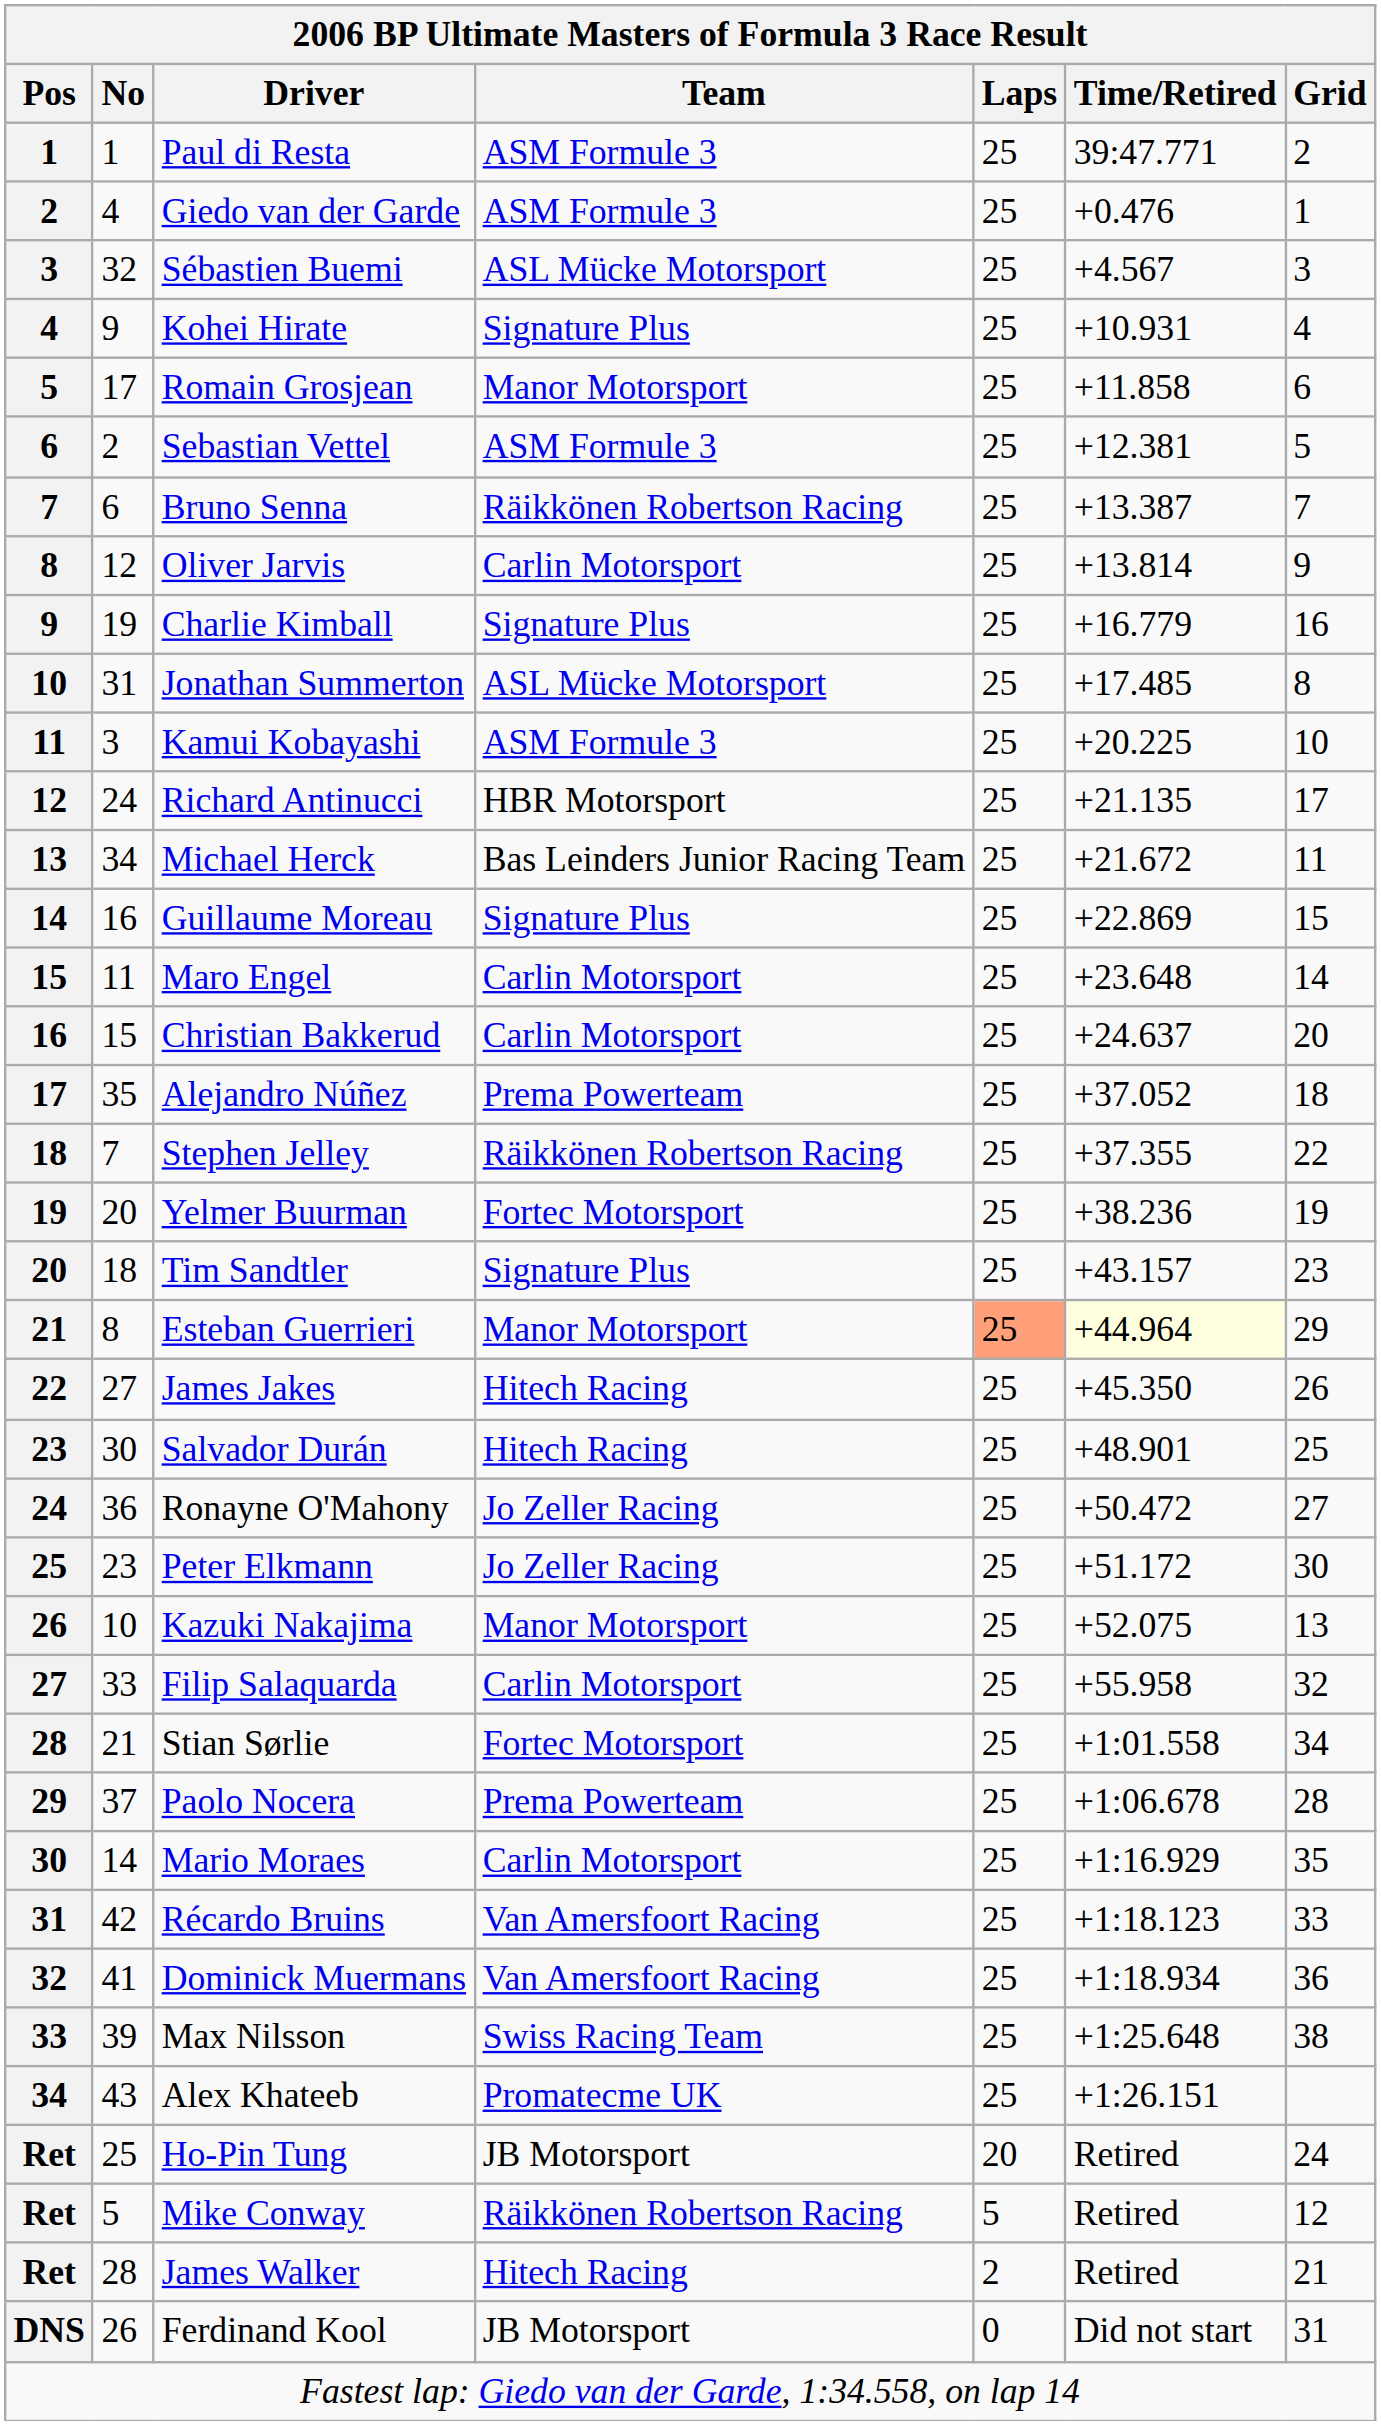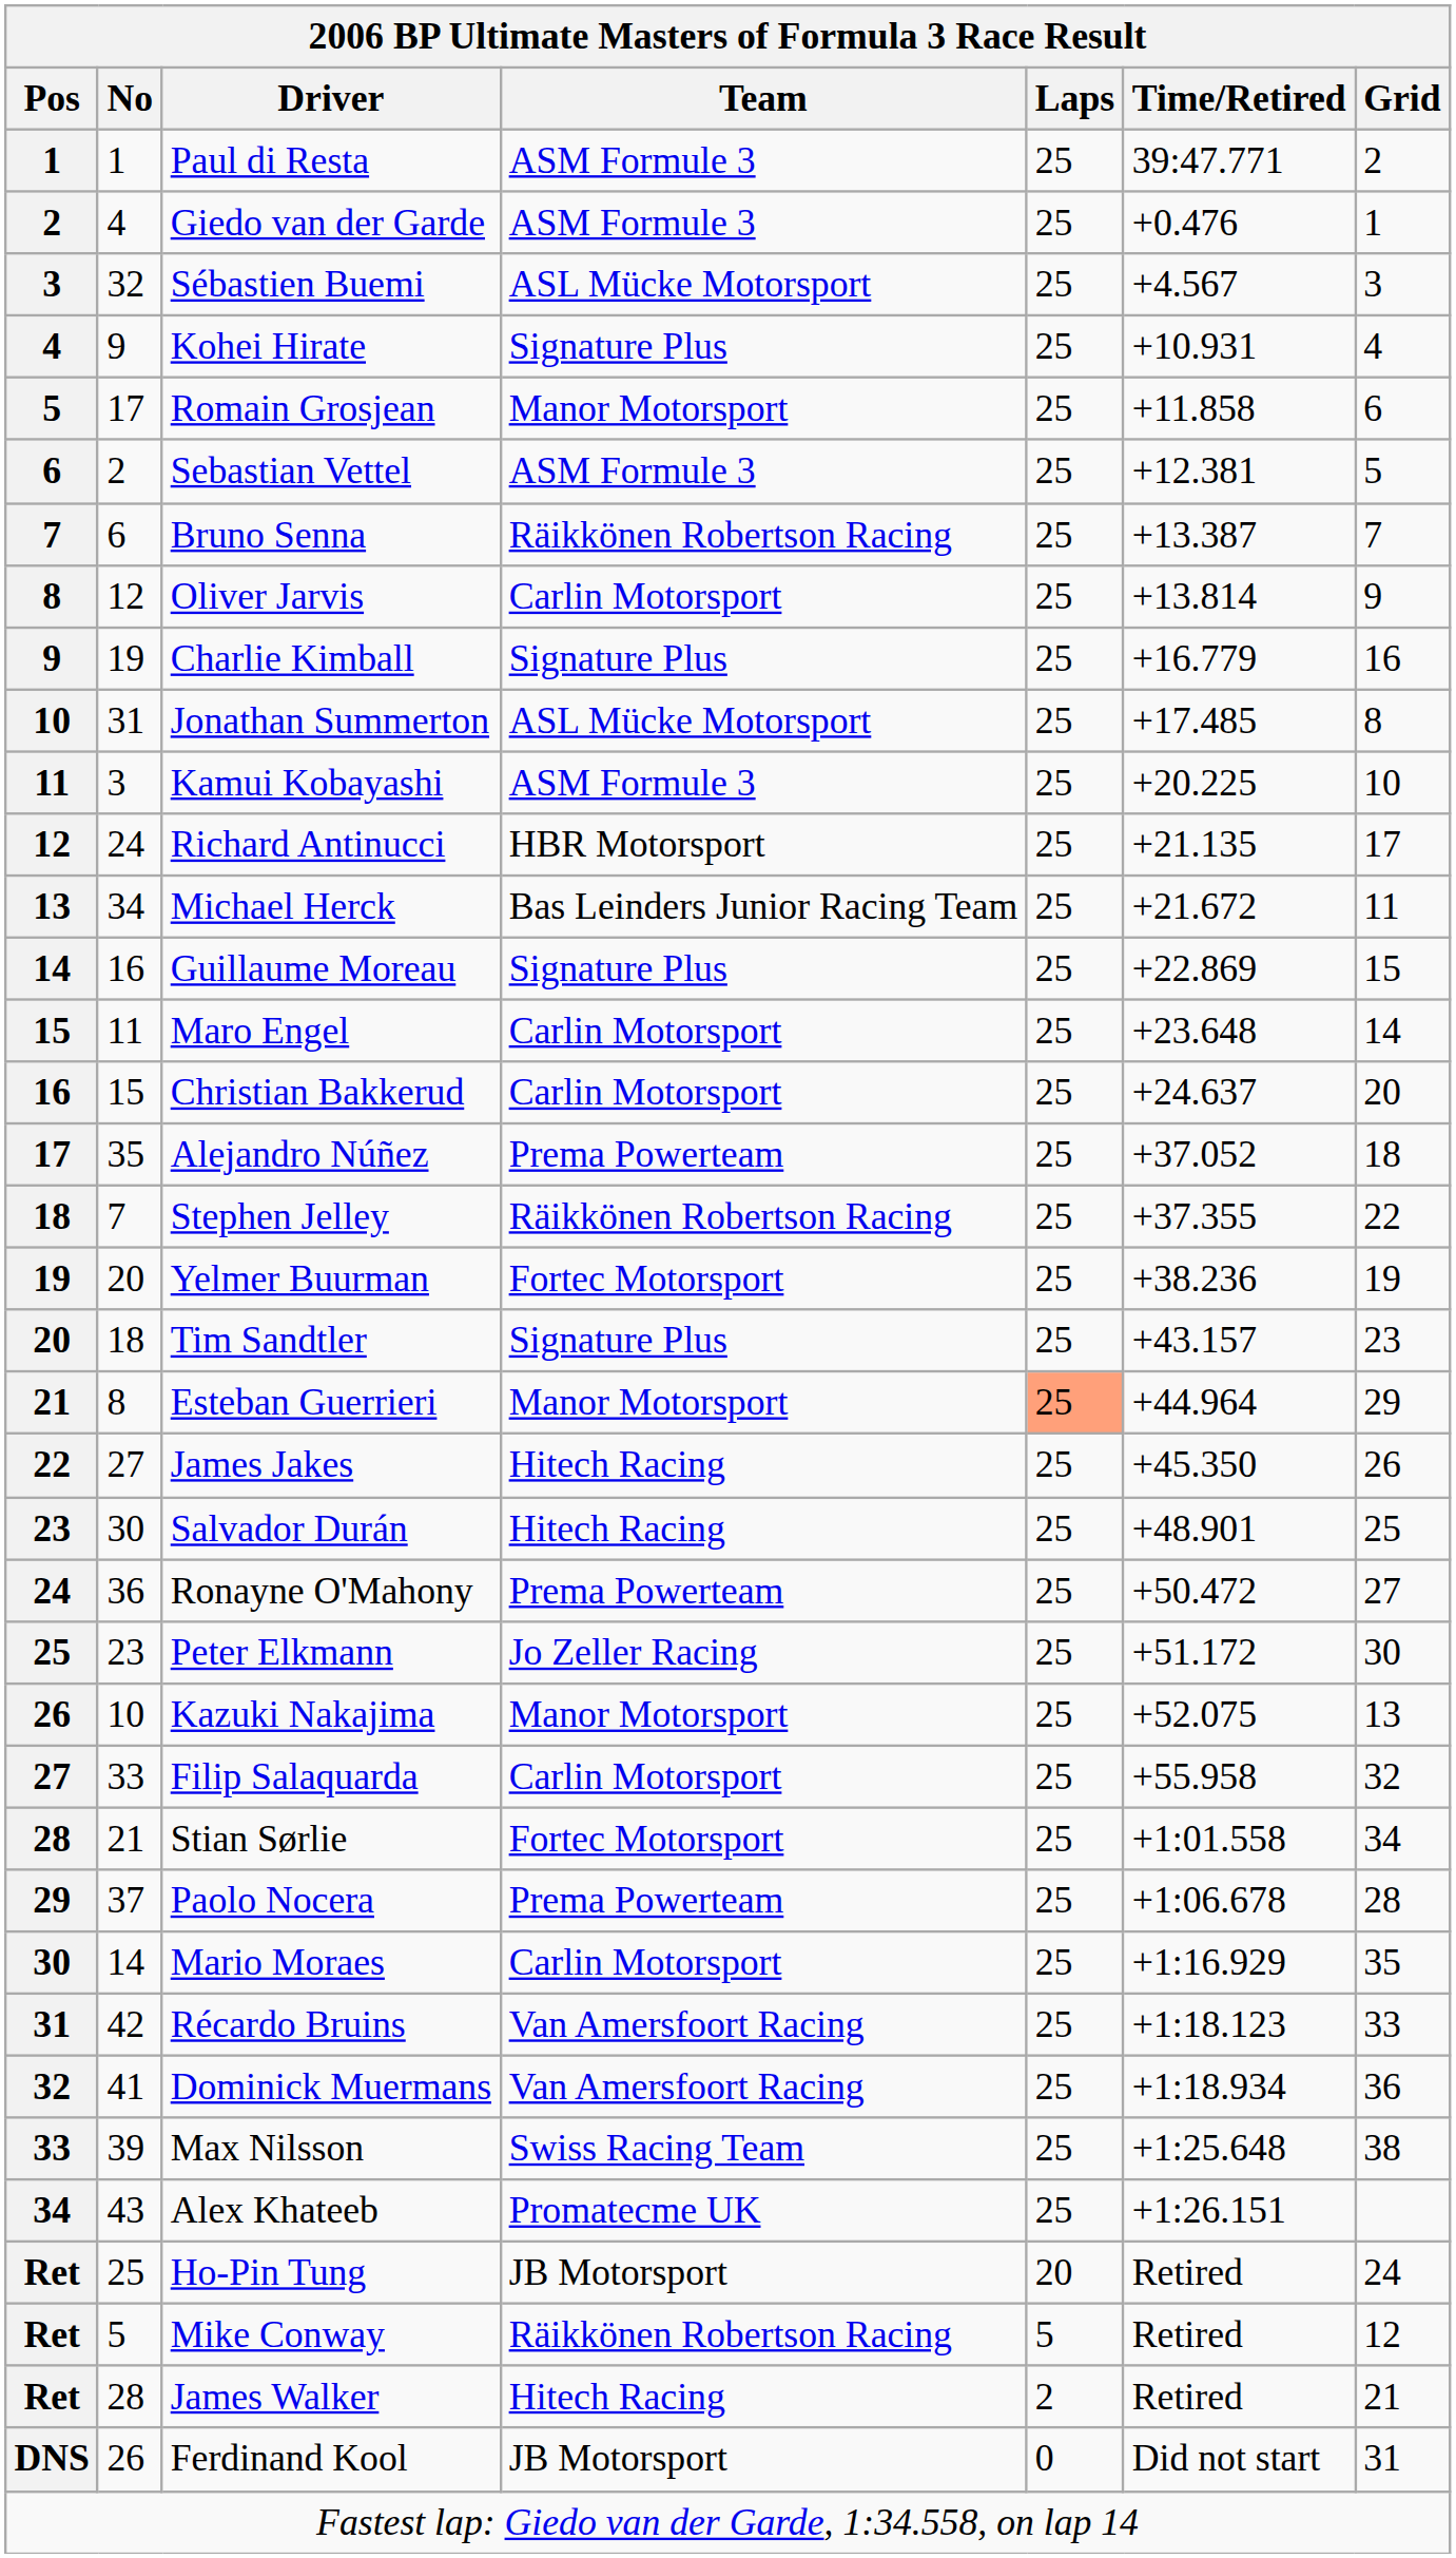 <table class="wikitable" style="font-size:95%">
 <tr>
 <th colspan=7>2006 BP Ultimate Masters of Formula 3 Race Result</th>
 </tr>
 <tr>
 <th>Pos</th>
 <th>No</th>
 <th>Driver</th>
 <th>Team</th>
 <th>Laps</th>
 <th>Time/Retired</th>
 <th>Grid</th>
 </tr>
 <tr>
 <th>1</th>
 <td>1</td>
 <td> <a href='#'>Paul di Resta</a></td>
 <td><a href='#'>ASM Formule 3</a></td>
 <td>25</td>
 <td>39:47.771</td>
 <td>2</td>
 </tr>
 <tr>
 <th>2</th>
 <td>4</td>
 <td> <a href='#'>Giedo van der Garde</a></td>
 <td><a href='#'>ASM Formule 3</a></td>
 <td>25</td>
 <td>+0.476</td>
 <td>1</td>
 </tr>
 <tr>
 <th>3</th>
 <td>32</td>
 <td> <a href='#'>Sébastien Buemi</a></td>
 <td><a href='#'>ASL Mücke Motorsport</a></td>
 <td>25</td>
 <td>+4.567</td>
 <td>3</td>
 </tr>
 <tr>
 <th>4</th>
 <td>9</td>
 <td> <a href='#'>Kohei Hirate</a></td>
 <td><a href='#'>Signature Plus</a></td>
 <td>25</td>
 <td>+10.931</td>
 <td>4</td>
 </tr>
 <tr>
 <th>5</th>
 <td>17</td>
 <td> <a href='#'>Romain Grosjean</a></td>
 <td><a href='#'>Manor Motorsport</a></td>
 <td>25</td>
 <td>+11.858</td>
 <td>6</td>
 </tr>
 <tr>
 <th>6</th>
 <td>2</td>
 <td> <a href='#'>Sebastian Vettel</a></td>
 <td><a href='#'>ASM Formule 3</a></td>
 <td>25</td>
 <td>+12.381</td>
 <td>5</td>
 </tr>
 <tr>
 <th>7</th>
 <td>6</td>
 <td> <a href='#'>Bruno Senna</a></td>
 <td><a href='#'>Räikkönen Robertson Racing</a></td>
 <td>25</td>
 <td>+13.387</td>
 <td>7</td>
 </tr>
 <tr>
 <th>8</th>
 <td>12</td>
 <td> <a href='#'>Oliver Jarvis</a></td>
 <td><a href='#'>Carlin Motorsport</a></td>
 <td>25</td>
 <td>+13.814</td>
 <td>9</td>
 </tr>
 <tr>
 <th>9</th>
 <td>19</td>
 <td> <a href='#'>Charlie Kimball</a></td>
 <td><a href='#'>Signature Plus</a></td>
 <td>25</td>
 <td>+16.779</td>
 <td>16</td>
 </tr>
 <tr>
 <th>10</th>
 <td>31</td>
 <td> <a href='#'>Jonathan Summerton</a></td>
 <td><a href='#'>ASL Mücke Motorsport</a></td>
 <td>25</td>
 <td>+17.485</td>
 <td>8</td>
 </tr>
 <tr>
 <th>11</th>
 <td>3</td>
 <td> <a href='#'>Kamui Kobayashi</a></td>
 <td><a href='#'>ASM Formule 3</a></td>
 <td>25</td>
 <td>+20.225</td>
 <td>10</td>
 </tr>
 <tr>
 <th>12</th>
 <td>24</td>
 <td> <a href='#'>Richard Antinucci</a></td>
 <td>HBR Motorsport</td>
 <td>25</td>
 <td>+21.135</td>
 <td>17</td>
 </tr>
 <tr>
 <th>13</th>
 <td>34</td>
 <td> <a href='#'>Michael Herck</a></td>
 <td>Bas Leinders Junior Racing Team</td>
 <td>25</td>
 <td>+21.672</td>
 <td>11</td>
 </tr>
 <tr>
 <th>14</th>
 <td>16</td>
 <td> <a href='#'>Guillaume Moreau</a></td>
 <td><a href='#'>Signature Plus</a></td>
 <td>25</td>
 <td>+22.869</td>
 <td>15</td>
 </tr>
 <tr>
 <th>15</th>
 <td>11</td>
 <td> <a href='#'>Maro Engel</a></td>
 <td><a href='#'>Carlin Motorsport</a></td>
 <td>25</td>
 <td>+23.648</td>
 <td>14</td>
 </tr>
 <tr>
 <th>16</th>
 <td>15</td>
 <td> <a href='#'>Christian Bakkerud</a></td>
 <td><a href='#'>Carlin Motorsport</a></td>
 <td>25</td>
 <td>+24.637</td>
 <td>20</td>
 </tr>
 <tr>
 <th>17</th>
 <td>35</td>
 <td> <a href='#'>Alejandro Núñez</a></td>
 <td><a href='#'>Prema Powerteam</a></td>
 <td>25</td>
 <td>+37.052</td>
 <td>18</td>
 </tr>
 <tr>
 <th>18</th>
 <td>7</td>
 <td> <a href='#'>Stephen Jelley</a></td>
 <td><a href='#'>Räikkönen Robertson Racing</a></td>
 <td>25</td>
 <td>+37.355</td>
 <td>22</td>
 </tr>
 <tr>
 <th>19</th>
 <td>20</td>
 <td> <a href='#'>Yelmer Buurman</a></td>
 <td><a href='#'>Fortec Motorsport</a></td>
 <td>25</td>
 <td>+38.236</td>
 <td>19</td>
 </tr>
 <tr>
 <th>20</th>
 <td>18</td>
 <td> <a href='#'>Tim Sandtler</a></td>
 <td><a href='#'>Signature Plus</a></td>
 <td>25</td>
 <td>+43.157</td>
 <td>23</td>
 </tr>
 <tr>
 <th>21</th>
 <td>8</td>
 <td> <a href='#'>Esteban Guerrieri</a></td>
 <td><a href='#'>Manor Motorsport</a></td>
 <td style="background: lightsalmon;">25</td>
-<td style="background: lightyellow;">+44.964</td>
+<td>+44.964</td>
 <td>29</td>
 </tr>
 <tr>
 <th>22</th>
 <td>27</td>
 <td> <a href='#'>James Jakes</a></td>
 <td><a href='#'>Hitech Racing</a></td>
 <td>25</td>
 <td>+45.350</td>
 <td>26</td>
 </tr>
 <tr>
 <th>23</th>
 <td>30</td>
 <td> <a href='#'>Salvador Durán</a></td>
 <td><a href='#'>Hitech Racing</a></td>
 <td>25</td>
 <td>+48.901</td>
 <td>25</td>
 </tr>
 <tr>
 <th>24</th>
 <td>36</td>
 <td> Ronayne O'Mahony</td>
-<td><a href='#'>Jo Zeller Racing</a></td>
+<td><a href='#'>Prema Powerteam</a></td>
 <td>25</td>
 <td>+50.472</td>
 <td>27</td>
 </tr>
 <tr>
 <th>25</th>
 <td>23</td>
 <td> <a href='#'>Peter Elkmann</a></td>
 <td><a href='#'>Jo Zeller Racing</a></td>
 <td>25</td>
 <td>+51.172</td>
 <td>30</td>
 </tr>
 <tr>
 <th>26</th>
 <td>10</td>
 <td> <a href='#'>Kazuki Nakajima</a></td>
 <td><a href='#'>Manor Motorsport</a></td>
 <td>25</td>
 <td>+52.075</td>
 <td>13</td>
 </tr>
 <tr>
 <th>27</th>
 <td>33</td>
 <td> <a href='#'>Filip Salaquarda</a></td>
 <td><a href='#'>Carlin Motorsport</a></td>
 <td>25</td>
 <td>+55.958</td>
 <td>32</td>
 </tr>
 <tr>
 <th>28</th>
 <td>21</td>
 <td> Stian Sørlie</td>
 <td><a href='#'>Fortec Motorsport</a></td>
 <td>25</td>
 <td>+1:01.558</td>
 <td>34</td>
 </tr>
 <tr>
 <th>29</th>
 <td>37</td>
 <td> <a href='#'>Paolo Nocera</a></td>
 <td><a href='#'>Prema Powerteam</a></td>
 <td>25</td>
 <td>+1:06.678</td>
 <td>28</td>
 </tr>
 <tr>
 <th>30</th>
 <td>14</td>
 <td> <a href='#'>Mario Moraes</a></td>
 <td><a href='#'>Carlin Motorsport</a></td>
 <td>25</td>
 <td>+1:16.929</td>
 <td>35</td>
 </tr>
 <tr>
 <th>31</th>
 <td>42</td>
 <td> <a href='#'>Récardo Bruins</a></td>
 <td><a href='#'>Van Amersfoort Racing</a></td>
 <td>25</td>
 <td>+1:18.123</td>
 <td>33</td>
 </tr>
 <tr>
 <th>32</th>
 <td>41</td>
 <td> <a href='#'>Dominick Muermans</a></td>
 <td><a href='#'>Van Amersfoort Racing</a></td>
 <td>25</td>
 <td>+1:18.934</td>
 <td>36</td>
 </tr>
 <tr>
 <th>33</th>
 <td>39</td>
 <td> Max Nilsson</td>
 <td><a href='#'>Swiss Racing Team</a></td>
 <td>25</td>
 <td>+1:25.648</td>
 <td>38</td>
 </tr>
 <tr>
 <th>34</th>
 <td>43</td>
 <td> Alex Khateeb</td>
 <td><a href='#'>Promatecme UK</a></td>
 <td>25</td>
 <td>+1:26.151</td>
 <td></td>
 </tr>
 <tr>
 <th>Ret</th>
 <td>25</td>
 <td> <a href='#'>Ho-Pin Tung</a></td>
 <td>JB Motorsport</td>
 <td>20</td>
 <td>Retired</td>
 <td>24</td>
 </tr>
 <tr>
 <th>Ret</th>
 <td>5</td>
 <td> <a href='#'>Mike Conway</a></td>
 <td><a href='#'>Räikkönen Robertson Racing</a></td>
 <td>5</td>
 <td>Retired</td>
 <td>12</td>
 </tr>
 <tr>
 <th>Ret</th>
 <td>28</td>
 <td> <a href='#'>James Walker</a></td>
 <td><a href='#'>Hitech Racing</a></td>
 <td>2</td>
 <td>Retired</td>
 <td>21</td>
 </tr>
 <tr>
 <th>DNS</th>
 <td>26</td>
 <td> Ferdinand Kool</td>
 <td>JB Motorsport</td>
 <td>0</td>
 <td>Did not start</td>
 <td>31</td>
 </tr>
 <tr>
 <td colspan=7 align=center><em>Fastest lap: <a href='#'>Giedo van der Garde</a>, 1:34.558,  on lap 14</em></td>
 </tr>
 </table>
